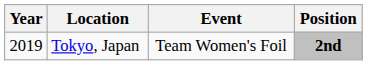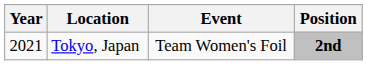 <table class="wikitable" width="50%" style="font-size:90%; text-align:center;">
 <tr>
 <th>Year</th>
 <th>Location</th>
 <th>Event</th>
 <th>Position</th>
 </tr>
 <tr>
-<td>2019</td>
+<td>2021</td>
 <td rowspan="1" align="left"> <a href='#'>Tokyo</a>, Japan</td>
 <td>Team Women's Foil</td>
 <td bgcolor="silver"><strong>2nd</strong></td>
 </tr>
 </table>
